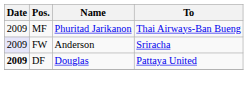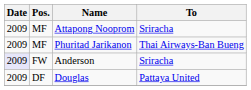 <table class="wikitable">
 <tr>
 <th>Date</th>
 <th>Pos.</th>
 <th>Name</th>
 <th>To</th>
+</tr>
+<tr>
+<td>2009</td>
+<td>MF</td>
+<td> <a href='#'>Attapong Nooprom</a></td>
+<td> <a href='#'>Sriracha</a></td>
 </tr>
 <tr>
 <td>2009</td>
 <td>MF</td>
 <td> <a href='#'>Phuritad Jarikanon</a></td>
 <td> <a href='#'>Thai Airways-Ban Bueng</a></td>
 </tr>
 <tr>
 <td style="background: lavender;">2009</td>
 <td>FW</td>
 <td> Anderson</td>
 <td> <a href='#'>Sriracha</a></td>
 </tr>
 <tr>
-<td><strong>2009</strong></td>
+<td>2009</td>
 <td>DF</td>
 <td> <a href='#'>Douglas</a></td>
 <td> <a href='#'>Pattaya United</a></td>
 </tr>
 <tr>
 </tr>
 </table>
